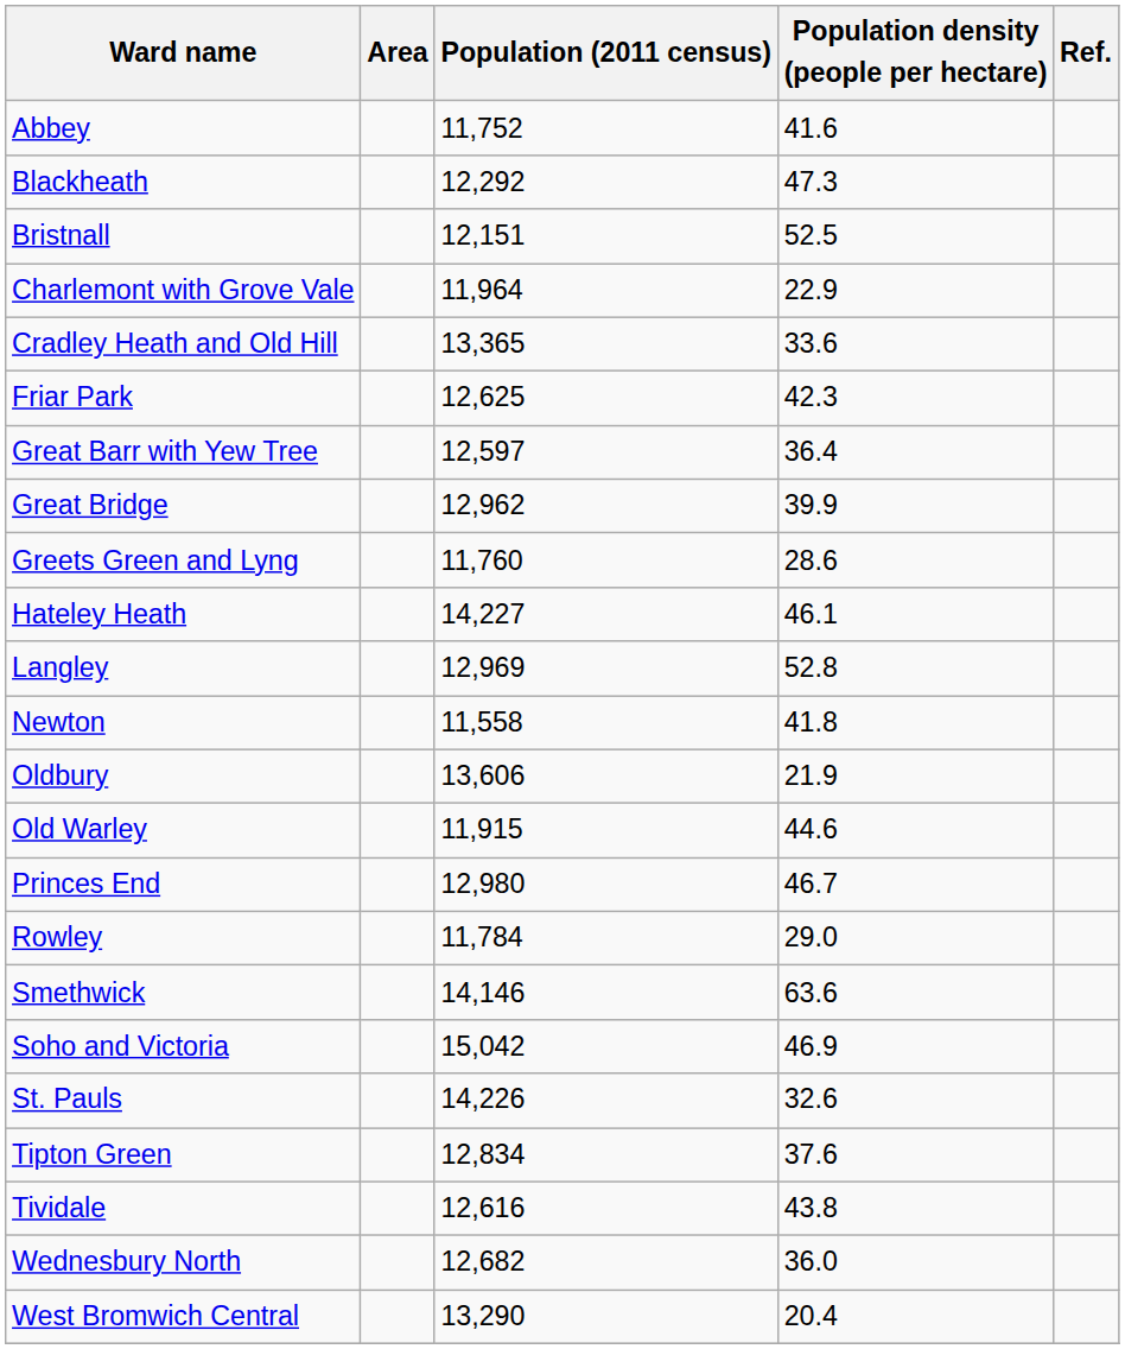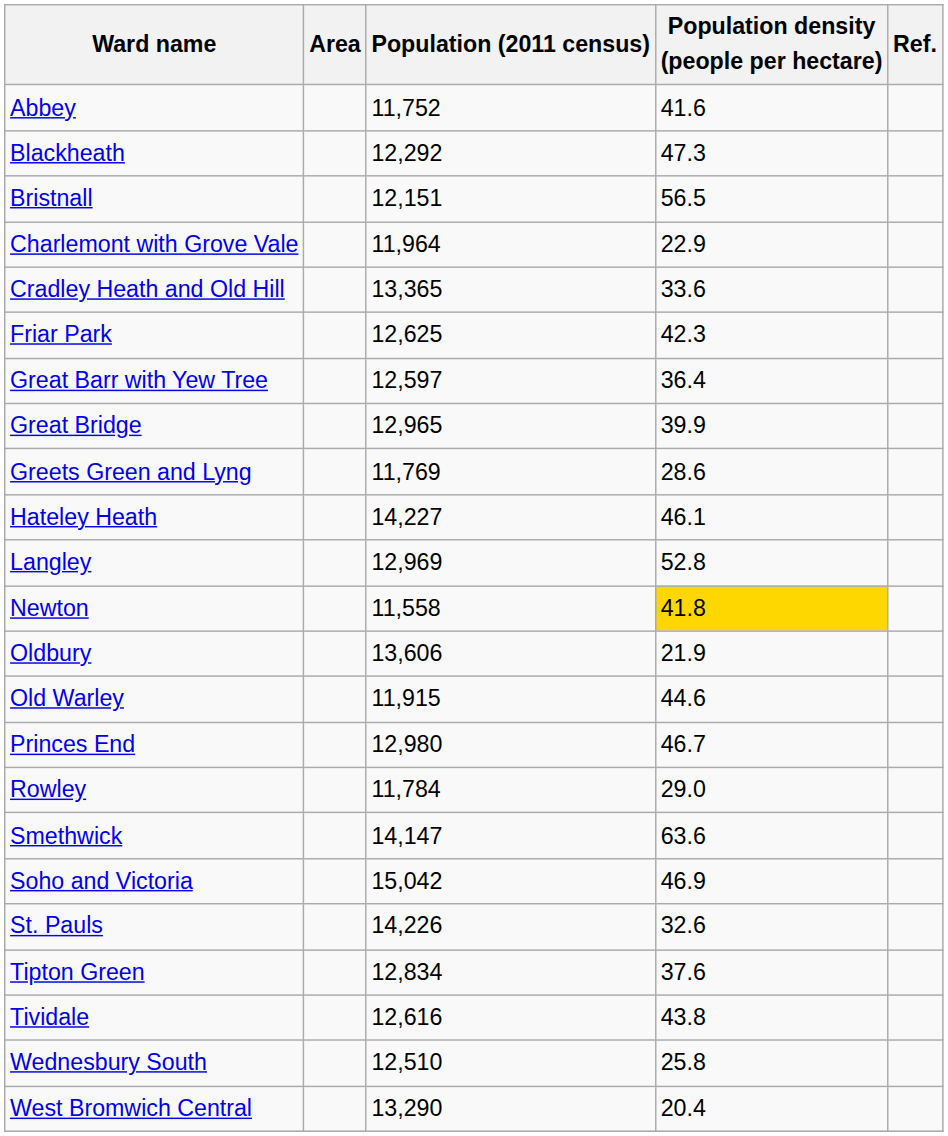 <table class="wikitable sortable" style="line-height:150%;">
 <tr>
 <th>Ward name</th>
 <th>Area</th>
 <th>Population (2011 census)</th>
 <th>Population density <br>(people per hectare)</th>
 <th class="unsortable">Ref.</th>
 </tr>
 <tr>
 <td scope="row" style="text-align:left;"><a href='#'>Abbey</a></td>
 <td></td>
 <td>11,752</td>
 <td>41.6</td>
 <td></td>
 </tr>
 <tr>
 <td scope="row" style="text-align:left;"><a href='#'>Blackheath</a></td>
 <td></td>
 <td>12,292</td>
 <td>47.3</td>
 <td></td>
 </tr>
 <tr>
 <td scope="row" style="text-align:left;"><a href='#'>Bristnall</a></td>
 <td></td>
 <td>12,151</td>
-<td>52.5</td>
+<td>56.5</td>
 <td></td>
 </tr>
 <tr>
 <td scope="row" style="text-align:left;"><a href='#'>Charlemont with Grove Vale</a></td>
 <td></td>
 <td>11,964</td>
 <td>22.9</td>
 <td></td>
 </tr>
 <tr>
 <td scope="row" style="text-align:left;"><a href='#'>Cradley Heath and Old Hill</a></td>
 <td></td>
 <td>13,365</td>
 <td>33.6</td>
 <td></td>
 </tr>
 <tr>
 <td scope="row" style="text-align:left;"><a href='#'>Friar Park</a></td>
 <td></td>
 <td>12,625</td>
 <td>42.3</td>
 <td></td>
 </tr>
 <tr>
 <td scope="row" style="text-align:left;"><a href='#'>Great Barr with Yew Tree</a></td>
 <td></td>
 <td>12,597</td>
 <td>36.4</td>
 <td></td>
 </tr>
 <tr>
 <td scope="row" style="text-align:left;"><a href='#'>Great Bridge</a></td>
 <td></td>
-<td>12,962</td>
+<td>12,965</td>
 <td>39.9</td>
 <td></td>
 </tr>
 <tr>
 <td scope="row" style="text-align:left;"><a href='#'>Greets Green and Lyng</a></td>
 <td></td>
-<td>11,760</td>
+<td>11,769</td>
 <td>28.6</td>
 <td></td>
 </tr>
 <tr>
 <td scope="row" style="text-align:left;"><a href='#'>Hateley Heath</a></td>
 <td></td>
 <td>14,227</td>
 <td>46.1</td>
 <td></td>
 </tr>
 <tr>
 <td scope="row" style="text-align:left;"><a href='#'>Langley</a></td>
 <td></td>
 <td>12,969</td>
 <td>52.8</td>
 <td></td>
 </tr>
 <tr>
 <td scope="row" style="text-align:left;"><a href='#'>Newton</a></td>
 <td></td>
 <td>11,558</td>
-<td>41.8</td>
+<td style="background: gold;">41.8</td>
 <td></td>
 </tr>
 <tr>
 <td scope="row" style="text-align:left;"><a href='#'>Oldbury</a></td>
 <td></td>
 <td>13,606</td>
 <td>21.9</td>
 <td></td>
 </tr>
 <tr>
 <td scope="row" style="text-align:left;"><a href='#'>Old Warley</a></td>
 <td></td>
 <td>11,915</td>
 <td>44.6</td>
 <td></td>
 </tr>
 <tr>
 <td scope="row" style="text-align:left;"><a href='#'>Princes End</a></td>
 <td></td>
 <td>12,980</td>
 <td>46.7</td>
 <td></td>
 </tr>
 <tr>
 <td scope="row" style="text-align:left;"><a href='#'>Rowley</a></td>
 <td></td>
 <td>11,784</td>
 <td>29.0</td>
 <td></td>
 </tr>
 <tr>
 <td scope="row" style="text-align:left;"><a href='#'>Smethwick</a></td>
 <td></td>
-<td>14,146</td>
+<td>14,147</td>
 <td>63.6</td>
 <td></td>
 </tr>
 <tr>
 <td scope="row" style="text-align:left;"><a href='#'>Soho and Victoria</a></td>
 <td></td>
 <td>15,042</td>
 <td>46.9</td>
 <td></td>
 </tr>
 <tr>
 <td scope="row" style="text-align:left;"><a href='#'>St. Pauls</a></td>
 <td></td>
 <td>14,226</td>
 <td>32.6</td>
 <td></td>
 </tr>
 <tr>
 <td scope="row" style="text-align:left;"><a href='#'>Tipton Green</a></td>
 <td></td>
 <td>12,834</td>
 <td>37.6</td>
 <td></td>
 </tr>
 <tr>
 <td scope="row" style="text-align:left;"><a href='#'>Tividale</a></td>
 <td></td>
 <td>12,616</td>
 <td>43.8</td>
 <td></td>
 </tr>
 <tr>
-<td scope="row" style="text-align:left;"><a href='#'>Wednesbury North</a></td>
+<td scope="row" style="text-align:left;"><a href='#'>Wednesbury South</a></td>
 <td></td>
-<td>12,682</td>
-<td>36.0</td>
+<td>12,510</td>
+<td>25.8</td>
 <td></td>
 </tr>
 <tr>
 <td scope="row" style="text-align:left;"><a href='#'>West Bromwich Central</a></td>
 <td></td>
 <td>13,290</td>
 <td>20.4</td>
 <td></td>
 </tr>
 <tr>
 </tr>
 </table>
